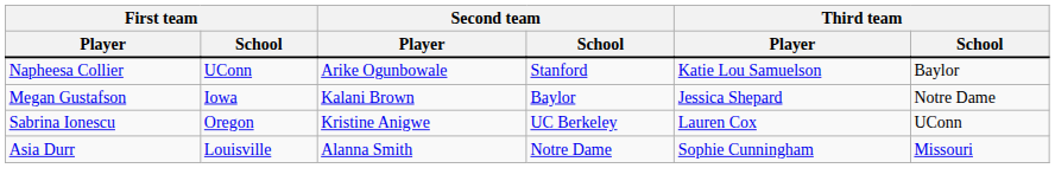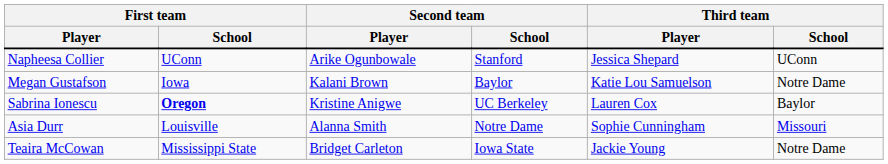 <table class="wikitable" style="width:80%;">
 <tr>
 <th colspan=2>First team</th>
 <th colspan=2>Second team</th>
 <th colspan=2>Third team</th>
 </tr>
 <tr>
 <th>Player</th>
 <th>School</th>
 <th>Player</th>
 <th>School</th>
 <th>Player</th>
 <th>School</th>
 </tr>
 <tr>
 </tr>
 <tr style = "border-top:2px solid black;">
 <td><a href='#'>Napheesa Collier</a></td>
 <td><a href='#'>UConn</a></td>
 <td><a href='#'>Arike Ogunbowale</a></td>
 <td><a href='#'>Stanford</a></td>
-<td><a href='#'>Katie Lou Samuelson</a></td>
-<td>Baylor</td>
+<td><a href='#'>Jessica Shepard</a></td>
+<td>UConn</td>
 </tr>
 <tr>
 <td><a href='#'>Megan Gustafson</a></td>
 <td><a href='#'>Iowa</a></td>
 <td><a href='#'>Kalani Brown</a></td>
 <td><a href='#'>Baylor</a></td>
-<td><a href='#'>Jessica Shepard</a></td>
+<td><a href='#'>Katie Lou Samuelson</a></td>
 <td>Notre Dame</td>
 </tr>
 <tr>
 <td><a href='#'>Sabrina Ionescu</a></td>
-<td><a href='#'>Oregon</a></td>
+<td><strong><a href='#'>Oregon</a></strong></td>
 <td><a href='#'>Kristine Anigwe</a></td>
 <td><a href='#'>UC Berkeley</a></td>
 <td><a href='#'>Lauren Cox</a></td>
-<td>UConn</td>
+<td>Baylor</td>
 </tr>
 <tr>
 <td><a href='#'>Asia Durr</a></td>
 <td><a href='#'>Louisville</a></td>
 <td><a href='#'>Alanna Smith</a></td>
 <td><a href='#'>Notre Dame</a></td>
 <td><a href='#'>Sophie Cunningham</a></td>
 <td><a href='#'>Missouri</a></td>
 </tr>
+<tr>
+<td><a href='#'>Teaira McCowan</a></td>
+<td><a href='#'>Mississippi State</a></td>
+<td><a href='#'>Bridget Carleton</a></td>
+<td><a href='#'>Iowa State</a></td>
+<td><a href='#'>Jackie Young</a></td>
+<td>Notre Dame</td>
+</tr>
 </table>
